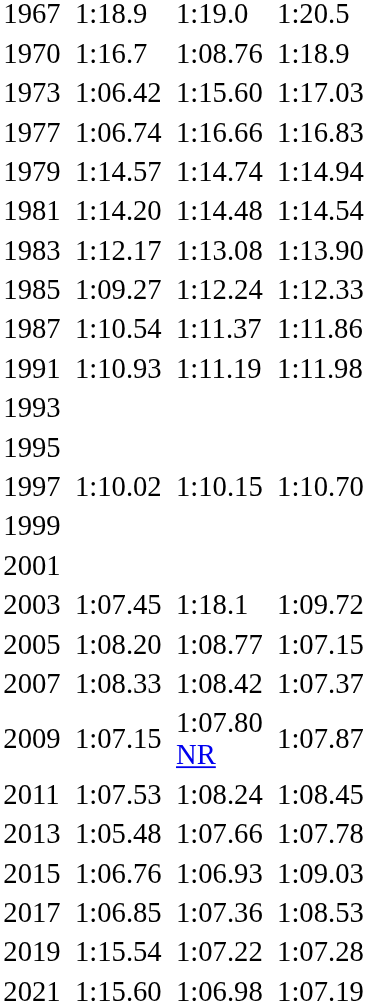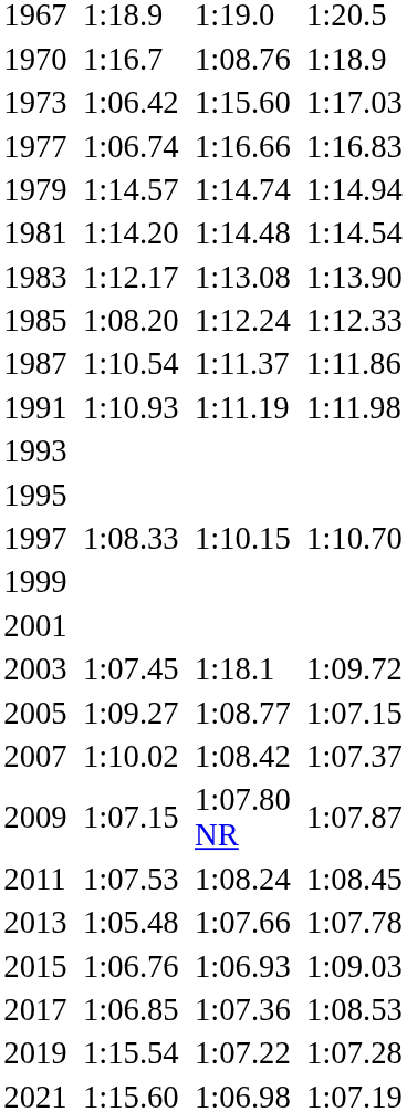 <table>
 <tr>
 <td>1967</td>
 <td></td>
 <td>1:18.9</td>
 <td></td>
 <td>1:19.0</td>
 <td></td>
 <td>1:20.5</td>
 </tr>
 <tr>
 <td>1970</td>
 <td></td>
 <td>1:16.7</td>
 <td></td>
 <td>1:08.76</td>
 <td></td>
 <td>1:18.9</td>
 </tr>
 <tr>
 <td>1973</td>
 <td></td>
 <td>1:06.42</td>
 <td></td>
 <td>1:15.60</td>
 <td></td>
 <td>1:17.03</td>
 </tr>
 <tr>
 <td>1977</td>
 <td></td>
 <td>1:06.74</td>
 <td></td>
 <td>1:16.66</td>
 <td></td>
 <td>1:16.83</td>
 </tr>
 <tr>
 <td>1979</td>
 <td></td>
 <td>1:14.57</td>
 <td></td>
 <td>1:14.74</td>
 <td></td>
 <td>1:14.94</td>
 </tr>
 <tr>
 <td>1981</td>
 <td></td>
 <td>1:14.20</td>
 <td></td>
 <td>1:14.48</td>
 <td></td>
 <td>1:14.54</td>
 </tr>
 <tr>
 <td>1983</td>
 <td></td>
 <td>1:12.17</td>
 <td></td>
 <td>1:13.08</td>
 <td></td>
 <td>1:13.90</td>
 </tr>
 <tr>
 <td>1985</td>
 <td></td>
-<td>1:09.27</td>
+<td>1:08.20</td>
 <td></td>
 <td>1:12.24</td>
 <td></td>
 <td>1:12.33</td>
 </tr>
 <tr>
 <td>1987</td>
 <td></td>
 <td>1:10.54</td>
 <td></td>
 <td>1:11.37</td>
 <td></td>
 <td>1:11.86</td>
 </tr>
 <tr>
 <td>1991</td>
 <td></td>
 <td>1:10.93</td>
 <td></td>
 <td>1:11.19</td>
 <td></td>
 <td>1:11.98</td>
 </tr>
 <tr>
 <td>1993</td>
 <td></td>
 <td></td>
 <td></td>
 <td></td>
 <td></td>
 <td></td>
 </tr>
 <tr>
 <td>1995</td>
 <td></td>
 <td></td>
 <td></td>
 <td></td>
 <td></td>
 <td></td>
 </tr>
 <tr>
 <td>1997</td>
 <td></td>
-<td>1:10.02</td>
+<td>1:08.33</td>
 <td></td>
 <td>1:10.15</td>
 <td></td>
 <td>1:10.70</td>
 </tr>
 <tr>
 <td>1999</td>
 <td></td>
 <td></td>
 <td></td>
 <td></td>
 <td></td>
 <td></td>
 </tr>
 <tr>
 <td>2001</td>
 <td></td>
 <td></td>
 <td></td>
 <td></td>
 <td></td>
 <td></td>
 </tr>
 <tr>
 <td>2003</td>
 <td></td>
 <td>1:07.45</td>
 <td></td>
 <td>1:18.1</td>
 <td></td>
 <td>1:09.72</td>
 </tr>
 <tr>
 <td>2005</td>
 <td></td>
-<td>1:08.20</td>
+<td>1:09.27</td>
 <td></td>
 <td>1:08.77</td>
 <td></td>
 <td>1:07.15</td>
 </tr>
 <tr>
 <td>2007</td>
 <td></td>
-<td>1:08.33</td>
+<td>1:10.02</td>
 <td></td>
 <td>1:08.42</td>
 <td></td>
 <td>1:07.37</td>
 </tr>
 <tr>
 <td>2009</td>
 <td></td>
 <td>1:07.15</td>
 <td></td>
 <td>1:07.80<br><a href='#'>NR</a></td>
 <td></td>
 <td>1:07.87</td>
 </tr>
 <tr>
 <td>2011</td>
 <td></td>
 <td>1:07.53</td>
 <td></td>
 <td>1:08.24</td>
 <td></td>
 <td>1:08.45</td>
 </tr>
 <tr>
 <td>2013</td>
 <td></td>
 <td>1:05.48</td>
 <td></td>
 <td>1:07.66</td>
 <td></td>
 <td>1:07.78</td>
 </tr>
 <tr>
 <td>2015</td>
 <td></td>
 <td>1:06.76</td>
 <td></td>
 <td>1:06.93</td>
 <td></td>
 <td>1:09.03</td>
 </tr>
 <tr>
 <td>2017</td>
 <td></td>
 <td>1:06.85</td>
 <td></td>
 <td>1:07.36</td>
 <td></td>
 <td>1:08.53</td>
 </tr>
 <tr>
 <td>2019</td>
 <td></td>
 <td>1:15.54</td>
 <td></td>
 <td>1:07.22</td>
 <td></td>
 <td>1:07.28</td>
 </tr>
 <tr>
 <td>2021</td>
 <td></td>
 <td>1:15.60</td>
 <td></td>
 <td>1:06.98</td>
 <td></td>
 <td>1:07.19</td>
 </tr>
 </table>
